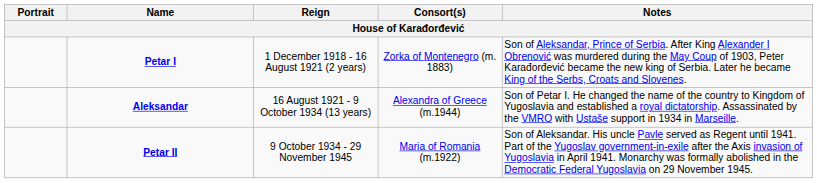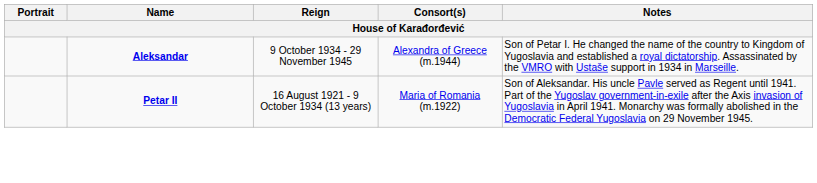 <table class="wikitable" style="text-align:center" width=100%>
 <tr>
 <th width="5%">Portrait</th>
 <th width="15%">Name</th>
 <th width="10%">Reign</th>
 <th width="10%">Consort(s)</th>
 <th width="25%">Notes</th>
 </tr>
 <tr>
 <th colspan="5">House of Karađorđević</th>
 </tr>
 <tr>
 <td></td>
-<td><strong><a href='#'>Petar I</a></strong></td>
-<td>1 December 1918 - 16 August 1921 (2 years)</td>
-<td><a href='#'>Zorka of Montenegro</a> (m. 1883)</td>
-<td align="left">Son of <a href='#'>Aleksandar, Prince of Serbia</a>. After King <a href='#'>Alexander I Obrenović</a> was murdered during the <a href='#'>May Coup</a> of 1903, Peter Karađorđević became the new king of Serbia. Later he became <a href='#'>King of the Serbs, Croats and Slovenes</a>.</td>
-</tr>
-<tr>
-<td></td>
 <td><strong><a href='#'>Aleksandar</a></strong></td>
-<td>16 August 1921 - 9 October 1934 (13 years)</td>
+<td>9 October 1934 - 29 November 1945</td>
 <td><a href='#'>Alexandra of Greece</a> (m.1944)</td>
 <td align="left">Son of Petar I. He changed the name of the country to Kingdom of Yugoslavia and established a <a href='#'>royal dictatorship</a>. Assassinated by the <a href='#'>VMRO</a> with <a href='#'>Ustaše</a> support in 1934 in <a href='#'>Marseille</a>.</td>
 </tr>
 <tr>
 <td></td>
 <td><strong><a href='#'>Petar II</a></strong></td>
-<td>9 October 1934 - 29 November 1945</td>
+<td>16 August 1921 - 9 October 1934 (13 years)</td>
 <td><a href='#'>Maria of Romania</a> (m.1922)</td>
 <td align="left">Son of Aleksandar. His uncle <a href='#'>Pavle</a> served as Regent until 1941. Part of the <a href='#'>Yugoslav government-in-exile</a> after the Axis <a href='#'>invasion of Yugoslavia</a> in April 1941. Monarchy was formally abolished in the <a href='#'>Democratic Federal Yugoslavia</a> on 29 November 1945.</td>
 </tr>
 </table>
